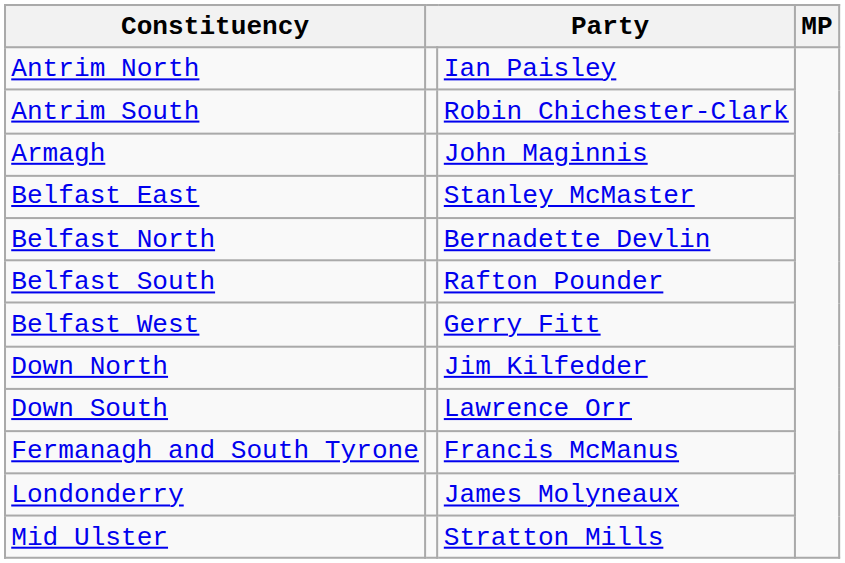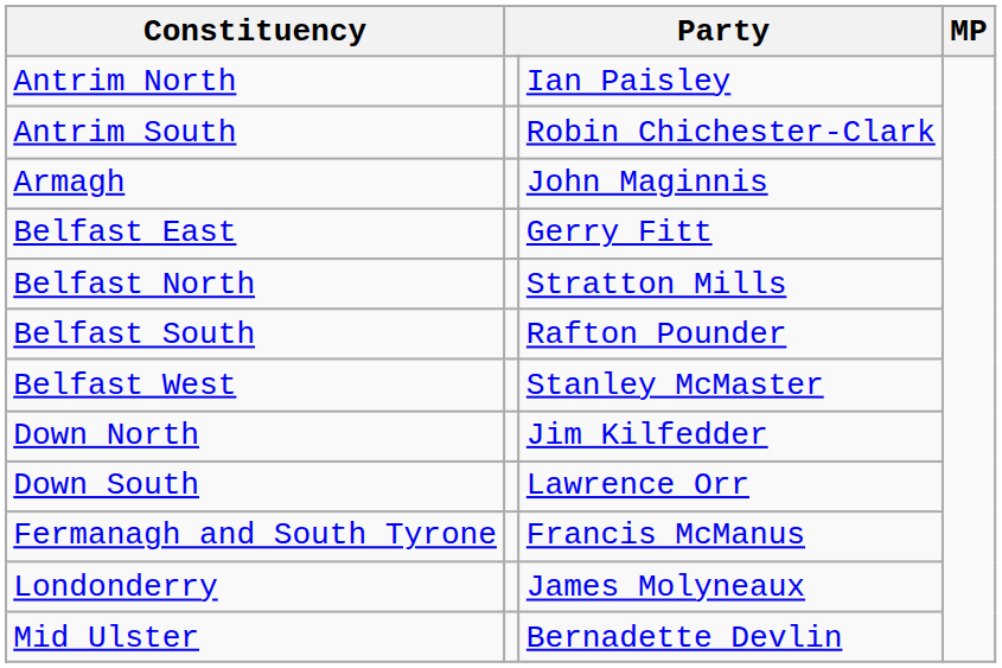 <table class=wikitable>
 <tr>
 <th>Constituency</th>
 <th colspan=2>Party</th>
 <th>MP</th>
 </tr>
 <tr>
 <td><a href='#'>Antrim North</a></td>
 <td></td>
 <td><a href='#'>Ian Paisley</a></td>
 </tr>
 <tr>
 <td><a href='#'>Antrim South</a></td>
 <td></td>
 <td><a href='#'>Robin Chichester-Clark</a></td>
 </tr>
 <tr>
 <td><a href='#'>Armagh</a></td>
 <td></td>
 <td><a href='#'>John Maginnis</a></td>
 </tr>
 <tr>
 <td><a href='#'>Belfast East</a></td>
 <td></td>
-<td><a href='#'>Stanley McMaster</a></td>
+<td><a href='#'>Gerry Fitt</a></td>
 </tr>
 <tr>
 <td><a href='#'>Belfast North</a></td>
 <td></td>
-<td><a href='#'>Bernadette Devlin</a></td>
+<td><a href='#'>Stratton Mills</a></td>
 </tr>
 <tr>
 <td><a href='#'>Belfast South</a></td>
 <td></td>
 <td><a href='#'>Rafton Pounder</a></td>
 </tr>
 <tr>
 <td><a href='#'>Belfast West</a></td>
 <td></td>
-<td><a href='#'>Gerry Fitt</a></td>
+<td><a href='#'>Stanley McMaster</a></td>
 </tr>
 <tr>
 <td><a href='#'>Down North</a></td>
 <td></td>
 <td><a href='#'>Jim Kilfedder</a></td>
 </tr>
 <tr>
 <td><a href='#'>Down South</a></td>
 <td></td>
 <td><a href='#'>Lawrence Orr</a></td>
 </tr>
 <tr>
 <td><a href='#'>Fermanagh and South Tyrone</a></td>
 <td></td>
 <td><a href='#'>Francis McManus</a></td>
 </tr>
 <tr>
 <td><a href='#'>Londonderry</a></td>
 <td></td>
 <td><a href='#'>James Molyneaux</a></td>
 </tr>
 <tr>
 <td><a href='#'>Mid Ulster</a></td>
 <td></td>
-<td><a href='#'>Stratton Mills</a></td>
+<td><a href='#'>Bernadette Devlin</a></td>
 </tr>
 </table>
